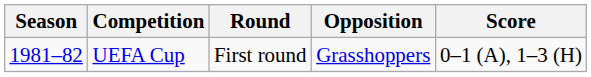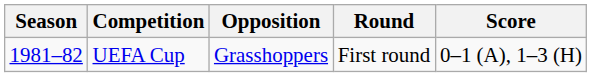 <table class="wikitable">
 <tr>
 <th>Season</th>
 <th>Competition</th>
+<th>Opposition</th>
 <th>Round</th>
-<th>Opposition</th>
 <th>Score</th>
 </tr>
 <tr>
 <td rowspan="1"><a href='#'>1981–82</a></td>
 <td rowspan="1"><a href='#'>UEFA Cup</a></td>
+<td> <a href='#'>Grasshoppers</a></td>
 <td>First round</td>
-<td> <a href='#'>Grasshoppers</a></td>
 <td>0–1 (A), 1–3 (H)</td>
 </tr>
 </table>
